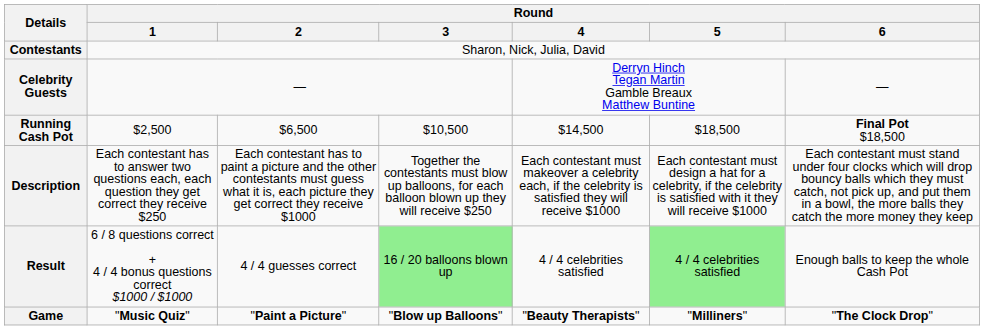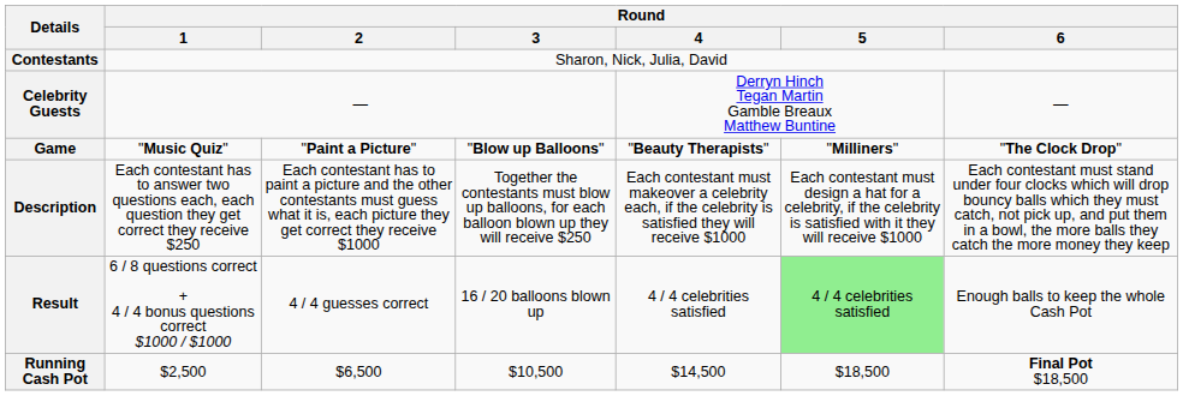 <table class="wikitable plainrowheaders" style="text-align:center; line-height:16px; width:99%;">
 <tr>
 <th rowspan="2">Details</th>
 <th colspan="6">Round</th>
 </tr>
 <tr>
 <th>1</th>
 <th>2</th>
 <th>3</th>
 <th>4</th>
 <th>5</th>
 <th>6</th>
 </tr>
 <tr>
 <th>Contestants</th>
 <td colspan="6">Sharon, Nick, Julia, David</td>
 </tr>
 <tr>
 <th>Celebrity Guests</th>
 <td colspan="3">—</td>
 <td colspan="2"><a href='#'>Derryn Hinch</a><br><a href='#'>Tegan Martin</a><br>Gamble Breaux<br><a href='#'>Matthew Buntine</a></td>
 <td>—</td>
 </tr>
 <tr>
-<th>Running Cash Pot</th>
-<td>$2,500</td>
-<td>$6,500</td>
-<td>$10,500</td>
-<td>$14,500</td>
-<td>$18,500</td>
-<td><strong>Final Pot</strong><br>$18,500</td>
+<th>Game</th>
+<td>"<strong>Music Quiz</strong>"</td>
+<td>"<strong>Paint a Picture</strong>"</td>
+<td>"<strong>Blow up Balloons</strong>"</td>
+<td>"<strong>Beauty Therapists</strong>"</td>
+<td>"<strong>Milliners</strong>"</td>
+<td>"<strong>The Clock Drop</strong>"</td>
 </tr>
 <tr>
 <th>Description</th>
 <td>Each contestant has to answer two questions each, each question they get correct they receive $250</td>
 <td>Each contestant has to paint a picture and the other contestants must guess what it is, each picture they get correct they receive $1000</td>
 <td>Together the contestants must blow up balloons, for each balloon blown up they will receive $250</td>
 <td>Each contestant must makeover a celebrity each, if the celebrity is satisfied they will receive $1000</td>
 <td>Each contestant must design a hat for a celebrity, if the celebrity is satisfied with it they will receive $1000</td>
 <td>Each contestant must stand under four clocks which will drop bouncy balls which they must catch, not pick up, and put them in a bowl, the more balls they catch the more money they keep</td>
 </tr>
 <tr>
 <th>Result</th>
 <td>6 / 8 questions correct<br><br>+<br>4 / 4 bonus questions correct<br><em>$1000 / $1000</em></td>
 <td>4 / 4 guesses correct<br></td>
-<td style="background: lightgreen;">16 / 20 balloons blown up<br></td>
+<td>16 / 20 balloons blown up<br></td>
 <td>4 / 4 celebrities satisfied<br></td>
 <td style="background: lightgreen;">4 / 4 celebrities satisfied<br></td>
 <td>Enough balls to keep the whole Cash Pot</td>
 </tr>
 <tr>
-<th>Game</th>
-<td>"<strong>Music Quiz</strong>"</td>
-<td>"<strong>Paint a Picture</strong>"</td>
-<td>"<strong>Blow up Balloons</strong>"</td>
-<td>"<strong>Beauty Therapists</strong>"</td>
-<td>"<strong>Milliners</strong>"</td>
-<td>"<strong>The Clock Drop</strong>"</td>
+<th>Running Cash Pot</th>
+<td>$2,500</td>
+<td>$6,500</td>
+<td>$10,500</td>
+<td>$14,500</td>
+<td>$18,500</td>
+<td><strong>Final Pot</strong><br>$18,500</td>
 </tr>
 </table>
